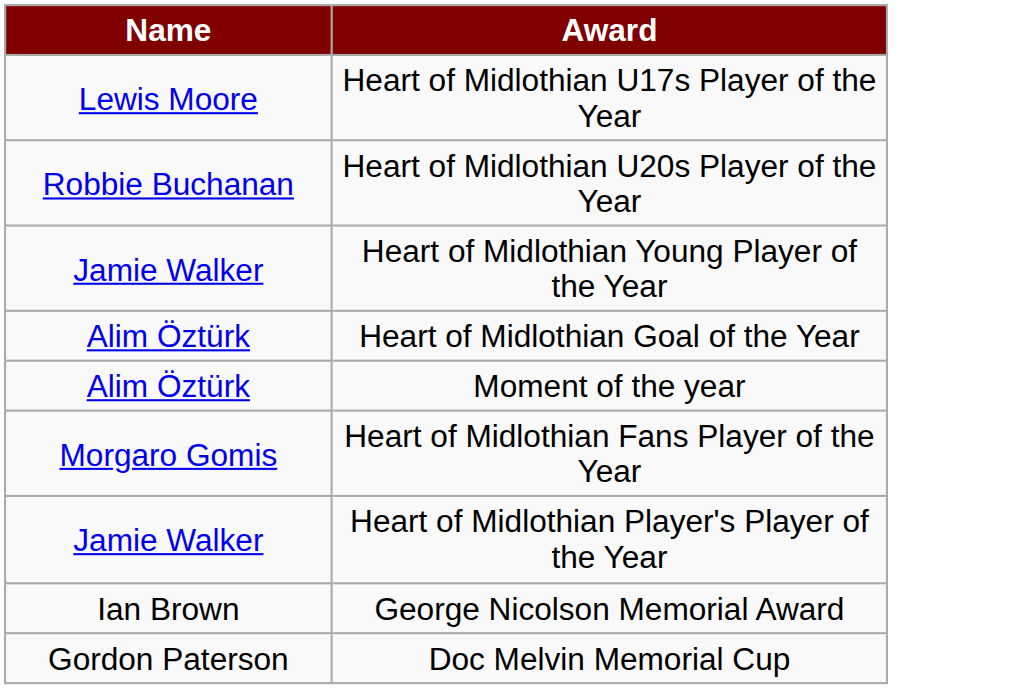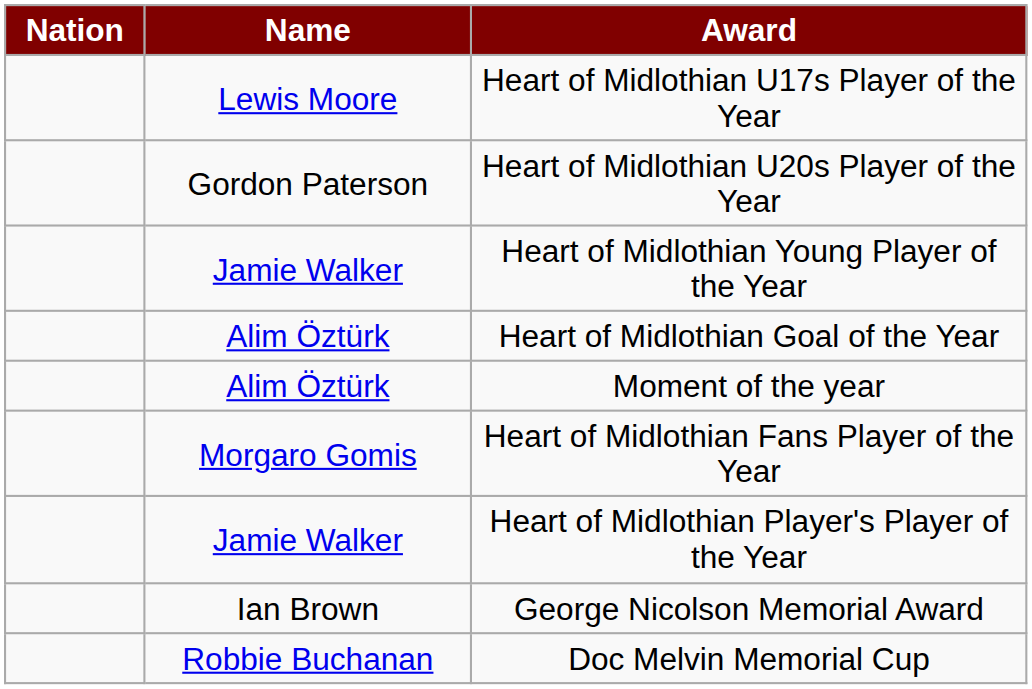 <table class="wikitable" style="font-size: 95%; text-align: center;">
 <tr>
+<th scope="col" style="background:maroon; color:white; width:60px;">Nation</th>
 <th scope="col" style="background:maroon; color:white; width:150px;">Name</th>
 <th scope="col" style="background:maroon; color:white; width:260px;">Award</th>
 </tr>
 <tr>
+<td></td>
 <td><a href='#'>Lewis Moore</a></td>
 <td>Heart of Midlothian U17s Player of the Year</td>
 </tr>
 <tr>
-<td><a href='#'>Robbie Buchanan</a></td>
+<td></td>
+<td>Gordon Paterson</td>
 <td>Heart of Midlothian U20s Player of the Year</td>
 </tr>
 <tr>
+<td></td>
 <td><a href='#'>Jamie Walker</a></td>
 <td>Heart of Midlothian Young Player of the Year</td>
 </tr>
 <tr>
+<td></td>
 <td><a href='#'>Alim Öztürk</a></td>
 <td>Heart of Midlothian Goal of the Year</td>
 </tr>
 <tr>
+<td></td>
 <td><a href='#'>Alim Öztürk</a></td>
 <td>Moment of the year</td>
 </tr>
 <tr>
+<td></td>
 <td><a href='#'>Morgaro Gomis</a></td>
 <td>Heart of Midlothian Fans Player of the Year</td>
 </tr>
 <tr>
+<td></td>
 <td><a href='#'>Jamie Walker</a></td>
 <td>Heart of Midlothian Player's Player of the Year</td>
 </tr>
 <tr>
+<td></td>
 <td>Ian Brown</td>
 <td>George Nicolson Memorial Award</td>
 </tr>
 <tr>
-<td>Gordon Paterson</td>
+<td></td>
+<td><a href='#'>Robbie Buchanan</a></td>
 <td>Doc Melvin Memorial Cup</td>
 </tr>
 </table>
